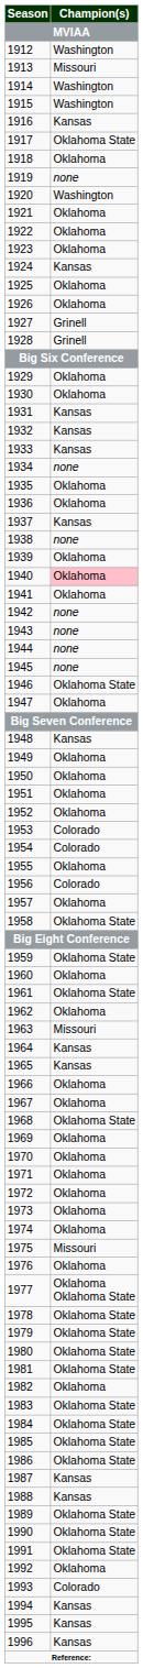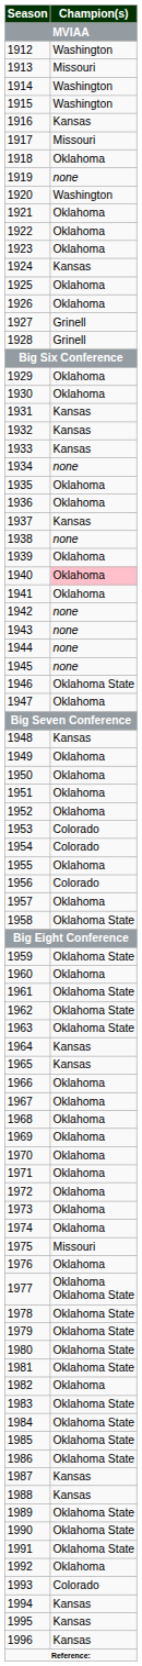 <table class="wikitable">
 <tr>
 <th style="background:#003300;color:white;">Season</th>
 <th style="background:#003300;color:white;">Champion(s)</th>
 </tr>
 <tr>
 <th colspan="2" style="background:#949CA1;color:white;"><strong>MVIAA</strong></th>
 </tr>
 <tr>
 <td>1912</td>
 <td>Washington</td>
 </tr>
 <tr>
 <td>1913</td>
 <td>Missouri</td>
 </tr>
 <tr>
 <td>1914</td>
 <td>Washington</td>
 </tr>
 <tr>
 <td>1915</td>
 <td>Washington</td>
 </tr>
 <tr>
 <td>1916</td>
 <td>Kansas</td>
 </tr>
 <tr>
 <td>1917</td>
-<td>Oklahoma State</td>
+<td>Missouri</td>
 </tr>
 <tr>
 <td>1918</td>
 <td>Oklahoma</td>
 </tr>
 <tr>
 <td>1919</td>
 <td><em>none</em></td>
 </tr>
 <tr>
 <td>1920</td>
 <td>Washington</td>
 </tr>
 <tr>
 <td>1921</td>
 <td>Oklahoma</td>
 </tr>
 <tr>
 <td>1922</td>
 <td>Oklahoma</td>
 </tr>
 <tr>
 <td>1923</td>
 <td>Oklahoma</td>
 </tr>
 <tr>
 <td>1924</td>
 <td>Kansas</td>
 </tr>
 <tr>
 <td>1925</td>
 <td>Oklahoma</td>
 </tr>
 <tr>
 <td>1926</td>
 <td>Oklahoma</td>
 </tr>
 <tr>
 <td>1927</td>
 <td>Grinell</td>
 </tr>
 <tr>
 <td>1928</td>
 <td>Grinell</td>
 </tr>
 <tr>
 <th colspan="2" style="background:#949CA1;color:white;"><strong>Big Six Conference</strong></th>
 </tr>
 <tr>
 <td>1929</td>
 <td>Oklahoma</td>
 </tr>
 <tr>
 <td>1930</td>
 <td>Oklahoma</td>
 </tr>
 <tr>
 <td>1931</td>
 <td>Kansas</td>
 </tr>
 <tr>
 <td>1932</td>
 <td>Kansas</td>
 </tr>
 <tr>
 <td>1933</td>
 <td>Kansas</td>
 </tr>
 <tr>
 <td>1934</td>
 <td><em>none</em></td>
 </tr>
 <tr>
 <td>1935</td>
 <td>Oklahoma</td>
 </tr>
 <tr>
 <td>1936</td>
 <td>Oklahoma</td>
 </tr>
 <tr>
 <td>1937</td>
 <td>Kansas</td>
 </tr>
 <tr>
 <td>1938</td>
 <td><em>none</em></td>
 </tr>
 <tr>
 <td>1939</td>
 <td>Oklahoma</td>
 </tr>
 <tr>
 <td>1940</td>
 <td style="background: pink;">Oklahoma</td>
 </tr>
 <tr>
 <td>1941</td>
 <td>Oklahoma</td>
 </tr>
 <tr>
 <td>1942</td>
 <td><em>none</em></td>
 </tr>
 <tr>
 <td>1943</td>
 <td><em>none</em></td>
 </tr>
 <tr>
 <td>1944</td>
 <td><em>none</em></td>
 </tr>
 <tr>
 <td>1945</td>
 <td><em>none</em></td>
 </tr>
 <tr>
 <td>1946</td>
 <td>Oklahoma State</td>
 </tr>
 <tr>
 <td>1947</td>
 <td>Oklahoma</td>
 </tr>
 <tr>
 <th colspan="2" style="background:#949CA1;color:white;"><strong>Big Seven Conference</strong></th>
 </tr>
 <tr>
 <td>1948</td>
 <td>Kansas</td>
 </tr>
 <tr>
 <td>1949</td>
 <td>Oklahoma</td>
 </tr>
 <tr>
 <td>1950</td>
 <td>Oklahoma</td>
 </tr>
 <tr>
 <td>1951</td>
 <td>Oklahoma</td>
 </tr>
 <tr>
 <td>1952</td>
 <td>Oklahoma</td>
 </tr>
 <tr>
 <td>1953</td>
 <td>Colorado</td>
 </tr>
 <tr>
 <td>1954</td>
 <td>Colorado</td>
 </tr>
 <tr>
 <td>1955</td>
 <td>Oklahoma</td>
 </tr>
 <tr>
 <td>1956</td>
 <td>Colorado</td>
 </tr>
 <tr>
 <td>1957</td>
 <td>Oklahoma</td>
 </tr>
 <tr>
 <td>1958</td>
 <td>Oklahoma State</td>
 </tr>
 <tr>
 <th colspan="2" style="background:#949CA1;color:white;"><strong>Big Eight Conference</strong></th>
 </tr>
 <tr>
 <td>1959</td>
 <td>Oklahoma State</td>
 </tr>
 <tr>
 <td>1960</td>
 <td>Oklahoma</td>
 </tr>
 <tr>
 <td>1961</td>
 <td>Oklahoma State</td>
 </tr>
 <tr>
 <td>1962</td>
-<td>Oklahoma</td>
+<td>Oklahoma State</td>
 </tr>
 <tr>
 <td>1963</td>
-<td>Missouri</td>
+<td>Oklahoma State</td>
 </tr>
 <tr>
 <td>1964</td>
 <td>Kansas</td>
 </tr>
 <tr>
 <td>1965</td>
 <td>Kansas</td>
 </tr>
 <tr>
 <td>1966</td>
 <td>Oklahoma</td>
 </tr>
 <tr>
 <td>1967</td>
 <td>Oklahoma</td>
 </tr>
 <tr>
 <td>1968</td>
-<td>Oklahoma State</td>
+<td>Oklahoma</td>
 </tr>
 <tr>
 <td>1969</td>
 <td>Oklahoma</td>
 </tr>
 <tr>
 <td>1970</td>
 <td>Oklahoma</td>
 </tr>
 <tr>
 <td>1971</td>
 <td>Oklahoma</td>
 </tr>
 <tr>
 <td>1972</td>
 <td>Oklahoma</td>
 </tr>
 <tr>
 <td>1973</td>
 <td>Oklahoma</td>
 </tr>
 <tr>
 <td>1974</td>
 <td>Oklahoma</td>
 </tr>
 <tr>
 <td>1975</td>
 <td>Missouri</td>
 </tr>
 <tr>
 <td>1976</td>
 <td>Oklahoma</td>
 </tr>
 <tr>
 <td>1977</td>
 <td>Oklahoma<br>Oklahoma State</td>
 </tr>
 <tr>
 <td>1978</td>
 <td>Oklahoma State</td>
 </tr>
 <tr>
 <td>1979</td>
 <td>Oklahoma State</td>
 </tr>
 <tr>
 <td>1980</td>
 <td>Oklahoma State</td>
 </tr>
 <tr>
 <td>1981</td>
 <td>Oklahoma State</td>
 </tr>
 <tr>
 <td>1982</td>
 <td>Oklahoma</td>
 </tr>
 <tr>
 <td>1983</td>
 <td>Oklahoma State</td>
 </tr>
 <tr>
 <td>1984</td>
 <td>Oklahoma State</td>
 </tr>
 <tr>
 <td>1985</td>
 <td>Oklahoma State</td>
 </tr>
 <tr>
 <td>1986</td>
 <td>Oklahoma State</td>
 </tr>
 <tr>
 <td>1987</td>
 <td>Kansas</td>
 </tr>
 <tr>
 <td>1988</td>
 <td>Kansas</td>
 </tr>
 <tr>
 <td>1989</td>
 <td>Oklahoma State</td>
 </tr>
 <tr>
 <td>1990</td>
 <td>Oklahoma State</td>
 </tr>
 <tr>
 <td>1991</td>
 <td>Oklahoma State</td>
 </tr>
 <tr>
 <td>1992</td>
 <td>Oklahoma</td>
 </tr>
 <tr>
 <td>1993</td>
 <td>Colorado</td>
 </tr>
 <tr>
 <td>1994</td>
 <td>Kansas</td>
 </tr>
 <tr>
 <td>1995</td>
 <td>Kansas</td>
 </tr>
 <tr>
 <td>1996</td>
 <td>Kansas</td>
 </tr>
 <tr>
 <td colspan="2"  style="font-size:8pt; text-align:center;"><strong>Reference:</strong></td>
 </tr>
 </table>
